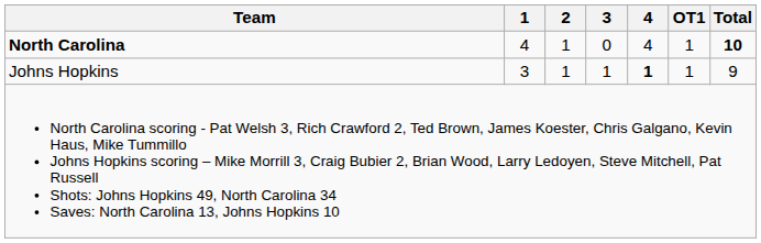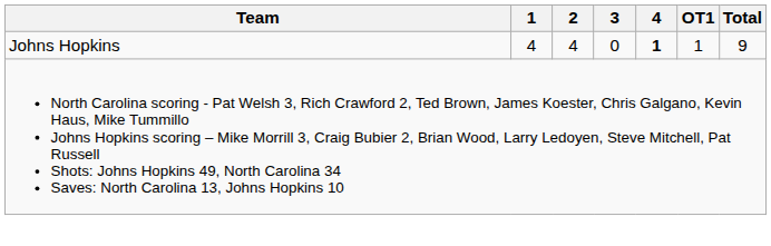 <table class="wikitable" style="text-align:center; max-width:45em">
 <tr>
 <th>Team</th>
 <th style="width:2em">1</th>
 <th style="width:2em">2</th>
 <th style="width:2em">3</th>
 <th style="width:2em">4</th>
 <th style="width:2em">OT1</th>
 <th style="width:2em">Total</th>
 </tr>
 <tr>
-<td style="text-align:left"><strong>North Carolina</strong></td>
+<td style="text-align:left">Johns Hopkins</td>
 <td>4</td>
-<td>1</td>
+<td>4</td>
 <td>0</td>
-<td>4</td>
-<td>1</td>
-<td><strong>10</strong></td>
-</tr>
-<tr>
-<td style="text-align:left">Johns Hopkins</td>
-<td>3</td>
-<td>1</td>
-<td>1</td>
 <td><strong>1</strong></td>
 <td>1</td>
 <td>9</td>
 </tr>
 <tr>
 <td colspan=7 style="font-size:88%; text-align:left"><br><ul><li>North Carolina scoring - Pat Welsh 3, Rich Crawford 2, Ted Brown, James Koester, Chris Galgano, Kevin Haus, Mike Tummillo</li><li>Johns Hopkins scoring – Mike Morrill 3, Craig Bubier 2, Brian Wood, Larry Ledoyen, Steve Mitchell, Pat Russell</li><li>Shots: Johns Hopkins 49, North Carolina 34</li><li>Saves: North Carolina 13, Johns Hopkins 10</li></ul></td>
 </tr>
 </table>
